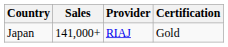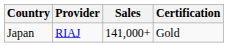 <table class="wikitable" border="1">
 <tr>
 <th>Country</th>
+<th>Provider</th>
 <th>Sales</th>
-<th>Provider</th>
 <th>Certification</th>
 </tr>
 <tr>
 <td>Japan</td>
+<td><a href='#'>RIAJ</a></td>
 <td>141,000+</td>
-<td><a href='#'>RIAJ</a></td>
 <td>Gold</td>
 </tr>
 </table>
